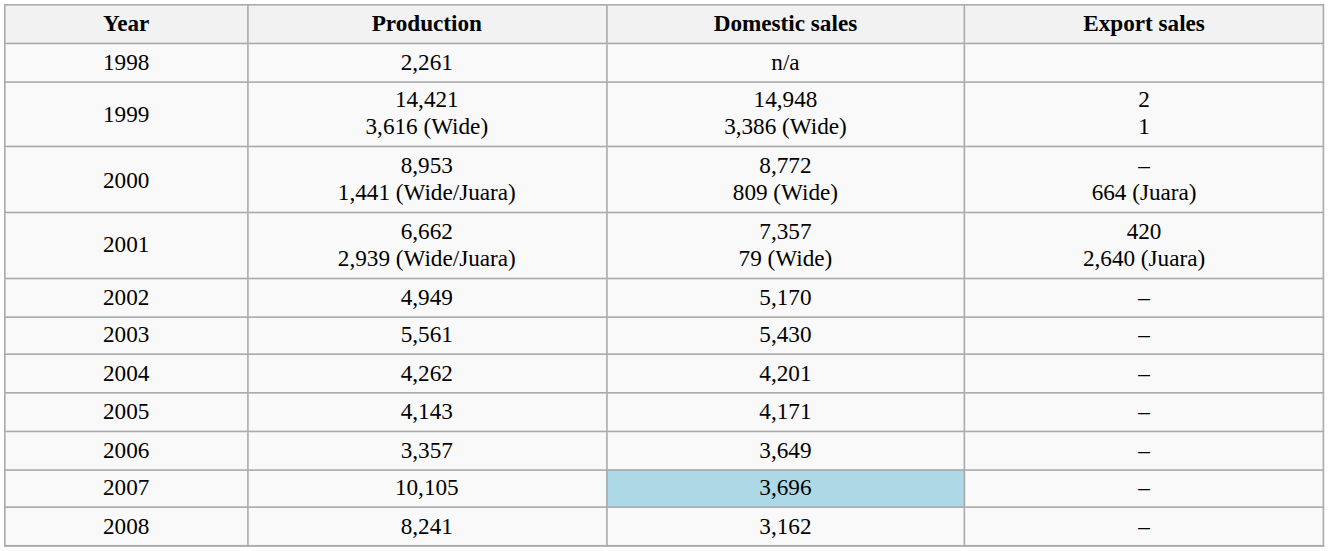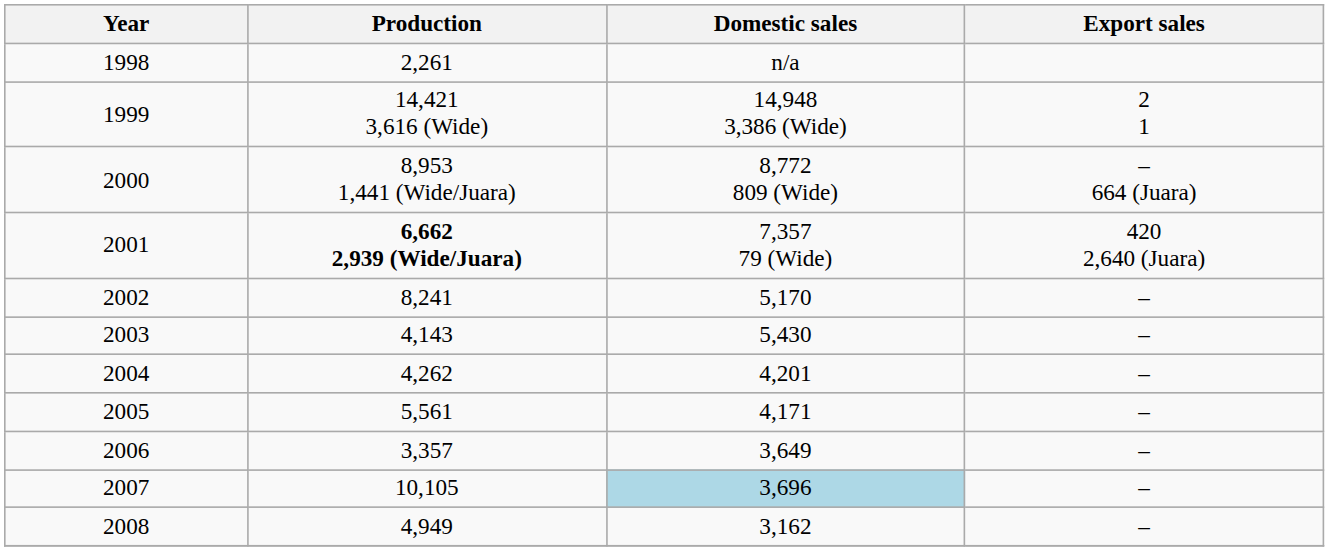 <table class="wikitable" style="font-size:90%; text-align:center">
 <tr>
 <th style="width:10em">Year</th>
 <th style="width:15em">Production</th>
 <th style="width:15em">Domestic sales</th>
 <th style="width:15em">Export sales</th>
 </tr>
 <tr>
 <td>1998</td>
 <td>2,261</td>
 <td>n/a</td>
 </tr>
 <tr>
 <td>1999</td>
 <td>14,421<br>3,616 (Wide)</td>
 <td>14,948<br>3,386 (Wide)</td>
 <td>2<br>1</td>
 </tr>
 <tr>
 <td>2000</td>
 <td>8,953<br>1,441 (Wide/Juara)</td>
 <td>8,772<br>809 (Wide)</td>
 <td>–<br>664 (Juara)</td>
 </tr>
 <tr>
 <td>2001</td>
-<td>6,662<br>2,939 (Wide/Juara)</td>
+<td><strong>6,662<br>2,939 (Wide/Juara)</strong></td>
 <td>7,357<br>79 (Wide)</td>
 <td>420<br>2,640 (Juara)</td>
 </tr>
 <tr>
 <td>2002</td>
-<td>4,949</td>
+<td>8,241</td>
 <td>5,170</td>
 <td>–</td>
 </tr>
 <tr>
 <td>2003</td>
-<td>5,561</td>
+<td>4,143</td>
 <td>5,430</td>
 <td>–</td>
 </tr>
 <tr>
 <td>2004</td>
 <td>4,262</td>
 <td>4,201</td>
 <td>–</td>
 </tr>
 <tr>
 <td>2005</td>
-<td>4,143</td>
+<td>5,561</td>
 <td>4,171</td>
 <td>–</td>
 </tr>
 <tr>
 <td>2006</td>
 <td>3,357</td>
 <td>3,649</td>
 <td>–</td>
 </tr>
 <tr>
 <td>2007</td>
 <td>10,105</td>
 <td style="background: lightblue;">3,696</td>
 <td>–</td>
 </tr>
 <tr>
 <td>2008</td>
-<td>8,241</td>
+<td>4,949</td>
 <td>3,162</td>
 <td>–</td>
 </tr>
 <tr>
 </tr>
 </table>
